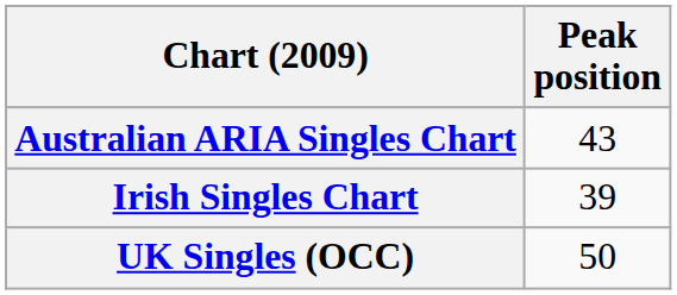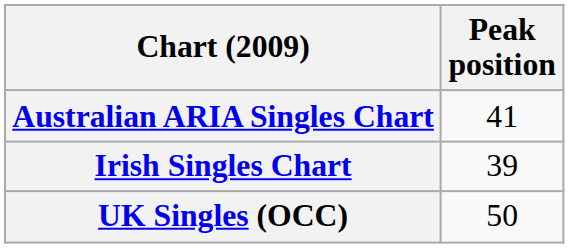 <table class="wikitable sortable plainrowheaders" style="text-align:center">
 <tr>
 <th>Chart (2009)</th>
 <th>Peak<br>position</th>
 </tr>
 <tr>
 <th scope="row"><a href='#'>Australian ARIA Singles Chart</a></th>
-<td>43</td>
+<td>41</td>
 </tr>
 <tr>
 <th scope="row"><a href='#'>Irish Singles Chart</a></th>
 <td>39</td>
 </tr>
 <tr>
 <th scope="row"><a href='#'>UK Singles</a> (OCC)</th>
 <td>50</td>
 </tr>
 </table>
